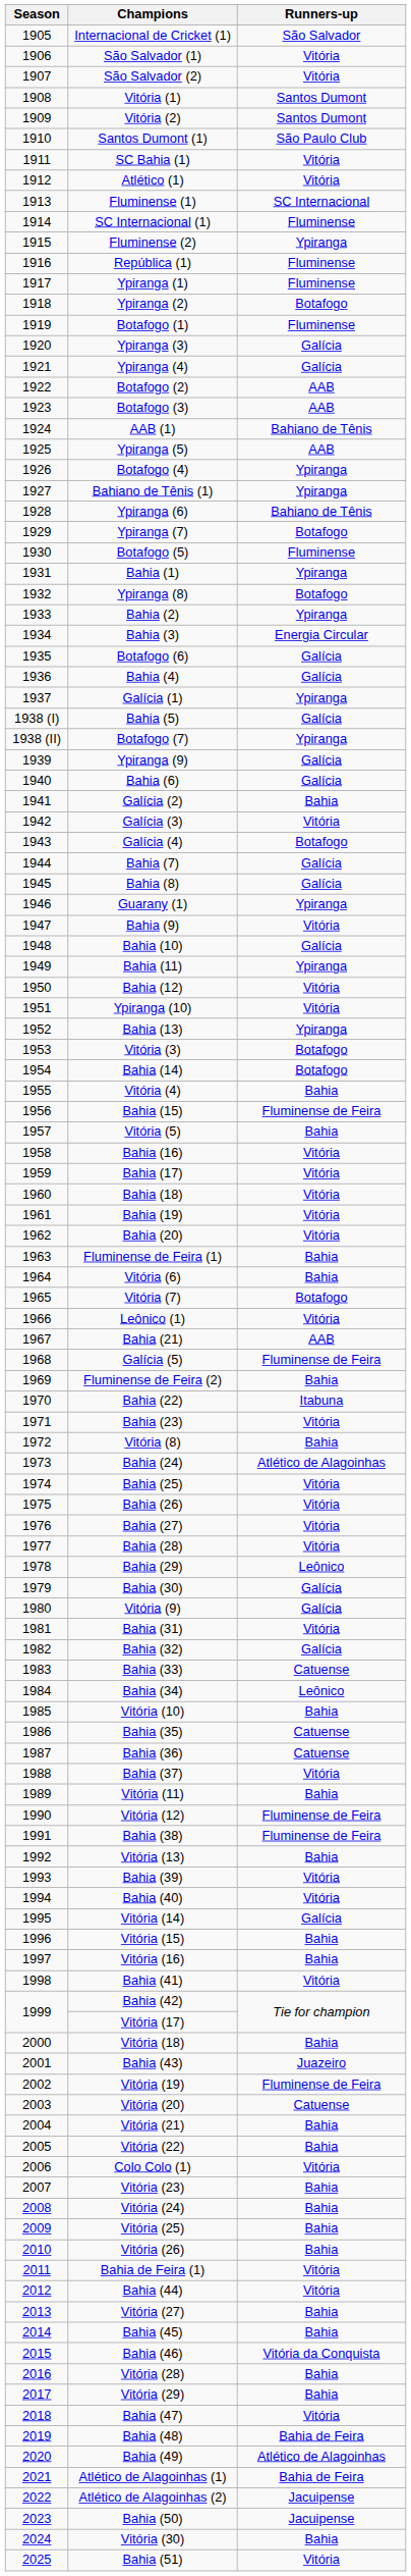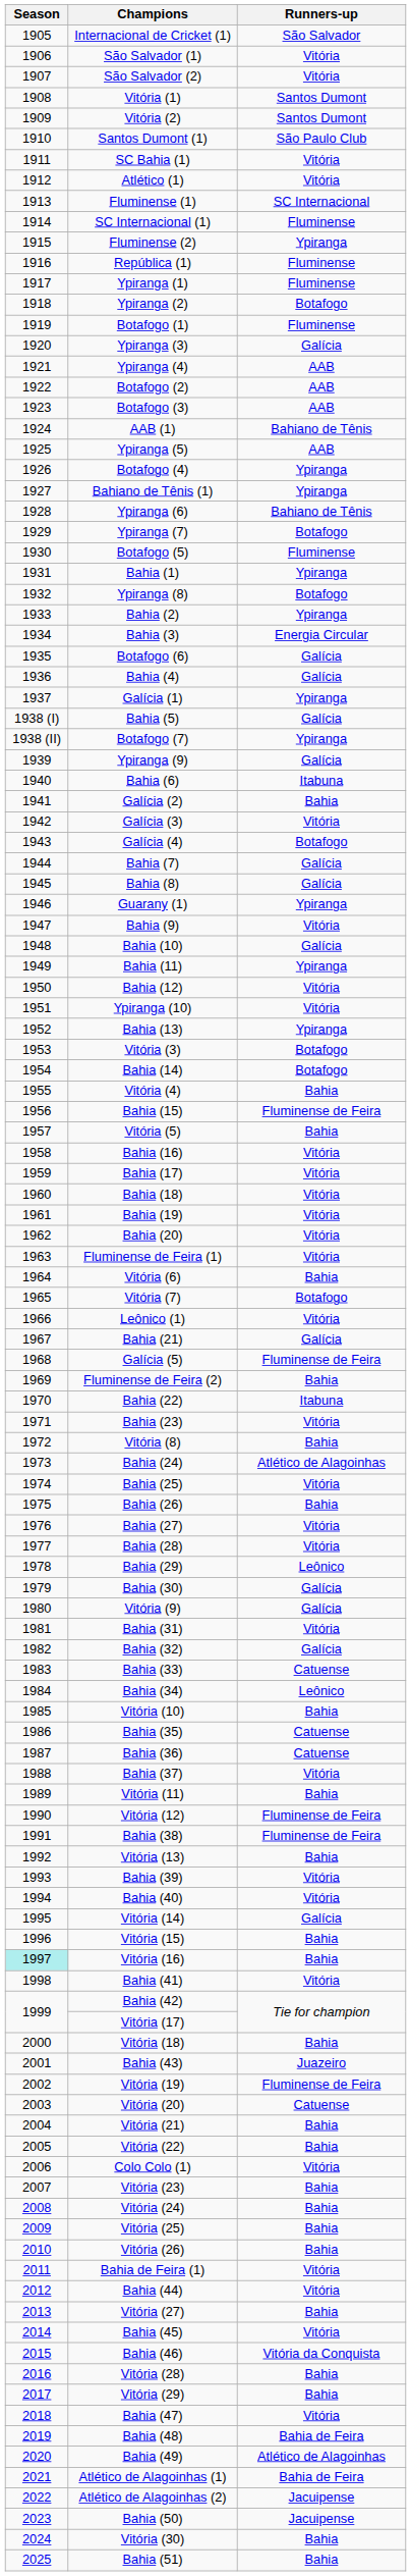 <table class="wikitable" style="text-align:center; margin-left:1em;">
 <tr>
 <th style="width:70px">Season</th>
 <th style="width:200px">Champions</th>
 <th style="width:200px">Runners-up</th>
 </tr>
 <tr>
 <td>1905</td>
 <td><a href='#'>Internacional de Cricket</a> (1)</td>
 <td><a href='#'>São Salvador</a></td>
 </tr>
 <tr>
 <td>1906</td>
 <td><a href='#'>São Salvador</a> (1)</td>
 <td><a href='#'>Vitória</a></td>
 </tr>
 <tr>
 <td>1907</td>
 <td><a href='#'>São Salvador</a> (2)</td>
 <td><a href='#'>Vitória</a></td>
 </tr>
 <tr>
 <td>1908</td>
 <td><a href='#'>Vitória</a> (1)</td>
 <td><a href='#'>Santos Dumont</a></td>
 </tr>
 <tr>
 <td>1909</td>
 <td><a href='#'>Vitória</a> (2)</td>
 <td><a href='#'>Santos Dumont</a></td>
 </tr>
 <tr>
 <td>1910</td>
 <td><a href='#'>Santos Dumont</a> (1)</td>
 <td><a href='#'>São Paulo Club</a></td>
 </tr>
 <tr>
 <td>1911</td>
 <td><a href='#'>SC Bahia</a> (1)</td>
 <td><a href='#'>Vitória</a></td>
 </tr>
 <tr>
 <td>1912</td>
 <td><a href='#'>Atlético</a> (1)</td>
 <td><a href='#'>Vitória</a></td>
 </tr>
 <tr>
 <td>1913</td>
 <td><a href='#'>Fluminense</a> (1)</td>
 <td><a href='#'>SC Internacional</a></td>
 </tr>
 <tr>
 <td>1914</td>
 <td><a href='#'>SC Internacional</a> (1)</td>
 <td><a href='#'>Fluminense</a></td>
 </tr>
 <tr>
 <td>1915</td>
 <td><a href='#'>Fluminense</a> (2)</td>
 <td><a href='#'>Ypiranga</a></td>
 </tr>
 <tr>
 <td>1916</td>
 <td><a href='#'>República</a> (1)</td>
 <td><a href='#'>Fluminense</a></td>
 </tr>
 <tr>
 <td>1917</td>
 <td><a href='#'>Ypiranga</a> (1)</td>
 <td><a href='#'>Fluminense</a></td>
 </tr>
 <tr>
 <td>1918</td>
 <td><a href='#'>Ypiranga</a> (2)</td>
 <td><a href='#'>Botafogo</a></td>
 </tr>
 <tr>
 <td>1919</td>
 <td><a href='#'>Botafogo</a> (1)</td>
 <td><a href='#'>Fluminense</a></td>
 </tr>
 <tr>
 <td>1920</td>
 <td><a href='#'>Ypiranga</a> (3)</td>
 <td><a href='#'>Galícia</a></td>
 </tr>
 <tr>
 <td>1921</td>
 <td><a href='#'>Ypiranga</a> (4)</td>
-<td><a href='#'>Galícia</a></td>
+<td><a href='#'>AAB</a></td>
 </tr>
 <tr>
 <td>1922</td>
 <td><a href='#'>Botafogo</a> (2)</td>
 <td><a href='#'>AAB</a></td>
 </tr>
 <tr>
 <td>1923</td>
 <td><a href='#'>Botafogo</a> (3)</td>
 <td><a href='#'>AAB</a></td>
 </tr>
 <tr>
 <td>1924</td>
 <td><a href='#'>AAB</a> (1)</td>
 <td><a href='#'>Bahiano de Tênis</a></td>
 </tr>
 <tr>
 <td>1925</td>
 <td><a href='#'>Ypiranga</a> (5)</td>
 <td><a href='#'>AAB</a></td>
 </tr>
 <tr>
 <td>1926</td>
 <td><a href='#'>Botafogo</a> (4)</td>
 <td><a href='#'>Ypiranga</a></td>
 </tr>
 <tr>
 <td>1927</td>
 <td><a href='#'>Bahiano de Tênis</a> (1)</td>
 <td><a href='#'>Ypiranga</a></td>
 </tr>
 <tr>
 <td>1928</td>
 <td><a href='#'>Ypiranga</a> (6)</td>
 <td><a href='#'>Bahiano de Tênis</a></td>
 </tr>
 <tr>
 <td>1929</td>
 <td><a href='#'>Ypiranga</a> (7)</td>
 <td><a href='#'>Botafogo</a></td>
 </tr>
 <tr>
 <td>1930</td>
 <td><a href='#'>Botafogo</a> (5)</td>
 <td><a href='#'>Fluminense</a></td>
 </tr>
 <tr>
 <td>1931</td>
 <td><a href='#'>Bahia</a> (1)</td>
 <td><a href='#'>Ypiranga</a></td>
 </tr>
 <tr>
 <td>1932</td>
 <td><a href='#'>Ypiranga</a> (8)</td>
 <td><a href='#'>Botafogo</a></td>
 </tr>
 <tr>
 <td>1933</td>
 <td><a href='#'>Bahia</a> (2)</td>
 <td><a href='#'>Ypiranga</a></td>
 </tr>
 <tr>
 <td>1934</td>
 <td><a href='#'>Bahia</a> (3)</td>
 <td><a href='#'>Energia Circular</a></td>
 </tr>
 <tr>
 <td>1935</td>
 <td><a href='#'>Botafogo</a> (6)</td>
 <td><a href='#'>Galícia</a></td>
 </tr>
 <tr>
 <td>1936</td>
 <td><a href='#'>Bahia</a> (4)</td>
 <td><a href='#'>Galícia</a></td>
 </tr>
 <tr>
 <td>1937</td>
 <td><a href='#'>Galícia</a> (1)</td>
 <td><a href='#'>Ypiranga</a></td>
 </tr>
 <tr>
 <td>1938 (I)</td>
 <td><a href='#'>Bahia</a> (5)</td>
 <td><a href='#'>Galícia</a></td>
 </tr>
 <tr>
 <td>1938 (II)</td>
 <td><a href='#'>Botafogo</a> (7)</td>
 <td><a href='#'>Ypiranga</a></td>
 </tr>
 <tr>
 <td>1939</td>
 <td><a href='#'>Ypiranga</a> (9)</td>
 <td><a href='#'>Galícia</a></td>
 </tr>
 <tr>
 <td>1940</td>
 <td><a href='#'>Bahia</a> (6)</td>
-<td><a href='#'>Galícia</a></td>
+<td><a href='#'>Itabuna</a></td>
 </tr>
 <tr>
 <td>1941</td>
 <td><a href='#'>Galícia</a> (2)</td>
 <td><a href='#'>Bahia</a></td>
 </tr>
 <tr>
 <td>1942</td>
 <td><a href='#'>Galícia</a> (3)</td>
 <td><a href='#'>Vitória</a></td>
 </tr>
 <tr>
 <td>1943</td>
 <td><a href='#'>Galícia</a> (4)</td>
 <td><a href='#'>Botafogo</a></td>
 </tr>
 <tr>
 <td>1944</td>
 <td><a href='#'>Bahia</a> (7)</td>
 <td><a href='#'>Galícia</a></td>
 </tr>
 <tr>
 <td>1945</td>
 <td><a href='#'>Bahia</a> (8)</td>
 <td><a href='#'>Galícia</a></td>
 </tr>
 <tr>
 <td>1946</td>
 <td><a href='#'>Guarany</a> (1)</td>
 <td><a href='#'>Ypiranga</a></td>
 </tr>
 <tr>
 <td>1947</td>
 <td><a href='#'>Bahia</a> (9)</td>
 <td><a href='#'>Vitória</a></td>
 </tr>
 <tr>
 <td>1948</td>
 <td><a href='#'>Bahia</a> (10)</td>
 <td><a href='#'>Galícia</a></td>
 </tr>
 <tr>
 <td>1949</td>
 <td><a href='#'>Bahia</a> (11)</td>
 <td><a href='#'>Ypiranga</a></td>
 </tr>
 <tr>
 <td>1950</td>
 <td><a href='#'>Bahia</a> (12)</td>
 <td><a href='#'>Vitória</a></td>
 </tr>
 <tr>
 <td>1951</td>
 <td><a href='#'>Ypiranga</a> (10)</td>
 <td><a href='#'>Vitória</a></td>
 </tr>
 <tr>
 <td>1952</td>
 <td><a href='#'>Bahia</a> (13)</td>
 <td><a href='#'>Ypiranga</a></td>
 </tr>
 <tr>
 <td>1953</td>
 <td><a href='#'>Vitória</a> (3)</td>
 <td><a href='#'>Botafogo</a></td>
 </tr>
 <tr>
 <td>1954</td>
 <td><a href='#'>Bahia</a> (14)</td>
 <td><a href='#'>Botafogo</a></td>
 </tr>
 <tr>
 <td>1955</td>
 <td><a href='#'>Vitória</a> (4)</td>
 <td><a href='#'>Bahia</a></td>
 </tr>
 <tr>
 <td>1956</td>
 <td><a href='#'>Bahia</a> (15)</td>
 <td><a href='#'>Fluminense de Feira</a></td>
 </tr>
 <tr>
 <td>1957</td>
 <td><a href='#'>Vitória</a> (5)</td>
 <td><a href='#'>Bahia</a></td>
 </tr>
 <tr>
 <td>1958</td>
 <td><a href='#'>Bahia</a> (16)</td>
 <td><a href='#'>Vitória</a></td>
 </tr>
 <tr>
 <td>1959</td>
 <td><a href='#'>Bahia</a> (17)</td>
 <td><a href='#'>Vitória</a></td>
 </tr>
 <tr>
 <td>1960</td>
 <td><a href='#'>Bahia</a> (18)</td>
 <td><a href='#'>Vitória</a></td>
 </tr>
 <tr>
 <td>1961</td>
 <td><a href='#'>Bahia</a> (19)</td>
 <td><a href='#'>Vitória</a></td>
 </tr>
 <tr>
 <td>1962</td>
 <td><a href='#'>Bahia</a> (20)</td>
 <td><a href='#'>Vitória</a></td>
 </tr>
 <tr>
 <td>1963</td>
 <td><a href='#'>Fluminense de Feira</a> (1)</td>
-<td><a href='#'>Bahia</a></td>
+<td><a href='#'>Vitória</a></td>
 </tr>
 <tr>
 <td>1964</td>
 <td><a href='#'>Vitória</a> (6)</td>
 <td><a href='#'>Bahia</a></td>
 </tr>
 <tr>
 <td>1965</td>
 <td><a href='#'>Vitória</a> (7)</td>
 <td><a href='#'>Botafogo</a></td>
 </tr>
 <tr>
 <td>1966</td>
 <td><a href='#'>Leônico</a> (1)</td>
 <td><a href='#'>Vitória</a></td>
 </tr>
 <tr>
 <td>1967</td>
 <td><a href='#'>Bahia</a> (21)</td>
-<td><a href='#'>AAB</a></td>
+<td><a href='#'>Galícia</a></td>
 </tr>
 <tr>
 <td>1968</td>
 <td><a href='#'>Galícia</a> (5)</td>
 <td><a href='#'>Fluminense de Feira</a></td>
 </tr>
 <tr>
 <td>1969</td>
 <td><a href='#'>Fluminense de Feira</a> (2)</td>
 <td><a href='#'>Bahia</a></td>
 </tr>
 <tr>
 <td>1970</td>
 <td><a href='#'>Bahia</a> (22)</td>
 <td><a href='#'>Itabuna</a></td>
 </tr>
 <tr>
 <td>1971</td>
 <td><a href='#'>Bahia</a> (23)</td>
 <td><a href='#'>Vitória</a></td>
 </tr>
 <tr>
 <td>1972</td>
 <td><a href='#'>Vitória</a> (8)</td>
 <td><a href='#'>Bahia</a></td>
 </tr>
 <tr>
 <td>1973</td>
 <td><a href='#'>Bahia</a> (24)</td>
 <td><a href='#'>Atlético de Alagoinhas</a></td>
 </tr>
 <tr>
 <td>1974</td>
 <td><a href='#'>Bahia</a> (25)</td>
 <td><a href='#'>Vitória</a></td>
 </tr>
 <tr>
 <td>1975</td>
 <td><a href='#'>Bahia</a> (26)</td>
-<td><a href='#'>Vitória</a></td>
+<td><a href='#'>Bahia</a></td>
 </tr>
 <tr>
 <td>1976</td>
 <td><a href='#'>Bahia</a> (27)</td>
 <td><a href='#'>Vitória</a></td>
 </tr>
 <tr>
 <td>1977</td>
 <td><a href='#'>Bahia</a> (28)</td>
 <td><a href='#'>Vitória</a></td>
 </tr>
 <tr>
 <td>1978</td>
 <td><a href='#'>Bahia</a> (29)</td>
 <td><a href='#'>Leônico</a></td>
 </tr>
 <tr>
 <td>1979</td>
 <td><a href='#'>Bahia</a> (30)</td>
 <td><a href='#'>Galícia</a></td>
 </tr>
 <tr>
 <td>1980</td>
 <td><a href='#'>Vitória</a> (9)</td>
 <td><a href='#'>Galícia</a></td>
 </tr>
 <tr>
 <td>1981</td>
 <td><a href='#'>Bahia</a> (31)</td>
 <td><a href='#'>Vitória</a></td>
 </tr>
 <tr>
 <td>1982</td>
 <td><a href='#'>Bahia</a> (32)</td>
 <td><a href='#'>Galícia</a></td>
 </tr>
 <tr>
 <td>1983</td>
 <td><a href='#'>Bahia</a> (33)</td>
 <td><a href='#'>Catuense</a></td>
 </tr>
 <tr>
 <td>1984</td>
 <td><a href='#'>Bahia</a> (34)</td>
 <td><a href='#'>Leônico</a></td>
 </tr>
 <tr>
 <td>1985</td>
 <td><a href='#'>Vitória</a> (10)</td>
 <td><a href='#'>Bahia</a></td>
 </tr>
 <tr>
 <td>1986</td>
 <td><a href='#'>Bahia</a> (35)</td>
 <td><a href='#'>Catuense</a></td>
 </tr>
 <tr>
 <td>1987</td>
 <td><a href='#'>Bahia</a> (36)</td>
 <td><a href='#'>Catuense</a></td>
 </tr>
 <tr>
 <td>1988</td>
 <td><a href='#'>Bahia</a> (37)</td>
 <td><a href='#'>Vitória</a></td>
 </tr>
 <tr>
 <td>1989</td>
 <td><a href='#'>Vitória</a> (11)</td>
 <td><a href='#'>Bahia</a></td>
 </tr>
 <tr>
 <td>1990</td>
 <td><a href='#'>Vitória</a> (12)</td>
 <td><a href='#'>Fluminense de Feira</a></td>
 </tr>
 <tr>
 <td>1991</td>
 <td><a href='#'>Bahia</a> (38)</td>
 <td><a href='#'>Fluminense de Feira</a></td>
 </tr>
 <tr>
 <td>1992</td>
 <td><a href='#'>Vitória</a> (13)</td>
 <td><a href='#'>Bahia</a></td>
 </tr>
 <tr>
 <td>1993</td>
 <td><a href='#'>Bahia</a> (39)</td>
 <td><a href='#'>Vitória</a></td>
 </tr>
 <tr>
 <td>1994</td>
 <td><a href='#'>Bahia</a> (40)</td>
 <td><a href='#'>Vitória</a></td>
 </tr>
 <tr>
 <td>1995</td>
 <td><a href='#'>Vitória</a> (14)</td>
 <td><a href='#'>Galícia</a></td>
 </tr>
 <tr>
 <td>1996</td>
 <td><a href='#'>Vitória</a> (15)</td>
 <td><a href='#'>Bahia</a></td>
 </tr>
 <tr>
-<td>1997</td>
+<td style="background: paleturquoise;">1997</td>
 <td><a href='#'>Vitória</a> (16)</td>
 <td><a href='#'>Bahia</a></td>
 </tr>
 <tr>
 <td>1998</td>
 <td><a href='#'>Bahia</a> (41)</td>
 <td><a href='#'>Vitória</a></td>
 </tr>
 <tr>
 <td rowspan=2>1999</td>
 <td><a href='#'>Bahia</a> (42)</td>
 <td rowspan=2><em>Tie for champion</em></td>
 </tr>
 <tr>
 <td><a href='#'>Vitória</a> (17)</td>
 </tr>
 <tr>
 <td>2000</td>
 <td><a href='#'>Vitória</a> (18)</td>
 <td><a href='#'>Bahia</a></td>
 </tr>
 <tr>
 <td>2001</td>
 <td><a href='#'>Bahia</a> (43)</td>
 <td><a href='#'>Juazeiro</a></td>
 </tr>
 <tr>
 <td>2002</td>
 <td><a href='#'>Vitória</a> (19)</td>
 <td><a href='#'>Fluminense de Feira</a></td>
 </tr>
 <tr>
 <td>2003</td>
 <td><a href='#'>Vitória</a> (20)</td>
 <td><a href='#'>Catuense</a></td>
 </tr>
 <tr>
 <td>2004</td>
 <td><a href='#'>Vitória</a> (21)</td>
 <td><a href='#'>Bahia</a></td>
 </tr>
 <tr>
 <td>2005</td>
 <td><a href='#'>Vitória</a> (22)</td>
 <td><a href='#'>Bahia</a></td>
 </tr>
 <tr>
 <td>2006</td>
 <td><a href='#'>Colo Colo</a> (1)</td>
 <td><a href='#'>Vitória</a></td>
 </tr>
 <tr>
 <td>2007</td>
 <td><a href='#'>Vitória</a> (23)</td>
 <td><a href='#'>Bahia</a></td>
 </tr>
 <tr>
 <td><a href='#'>2008</a></td>
 <td><a href='#'>Vitória</a> (24)</td>
 <td><a href='#'>Bahia</a></td>
 </tr>
 <tr>
 <td><a href='#'>2009</a></td>
 <td><a href='#'>Vitória</a> (25)</td>
 <td><a href='#'>Bahia</a></td>
 </tr>
 <tr>
 <td><a href='#'>2010</a></td>
 <td><a href='#'>Vitória</a> (26)</td>
 <td><a href='#'>Bahia</a></td>
 </tr>
 <tr>
 <td><a href='#'>2011</a></td>
 <td><a href='#'>Bahia de Feira</a> (1)</td>
 <td><a href='#'>Vitória</a></td>
 </tr>
 <tr>
 <td><a href='#'>2012</a></td>
 <td><a href='#'>Bahia</a> (44)</td>
 <td><a href='#'>Vitória</a></td>
 </tr>
 <tr>
 <td><a href='#'>2013</a></td>
 <td><a href='#'>Vitória</a> (27)</td>
 <td><a href='#'>Bahia</a></td>
 </tr>
 <tr>
 <td><a href='#'>2014</a></td>
 <td><a href='#'>Bahia</a> (45)</td>
-<td><a href='#'>Bahia</a></td>
+<td><a href='#'>Vitória</a></td>
 </tr>
 <tr>
 <td><a href='#'>2015</a></td>
 <td><a href='#'>Bahia</a> (46)</td>
 <td><a href='#'>Vitória da Conquista</a></td>
 </tr>
 <tr>
 <td><a href='#'>2016</a></td>
 <td><a href='#'>Vitória</a> (28)</td>
 <td><a href='#'>Bahia</a></td>
 </tr>
 <tr>
 <td><a href='#'>2017</a></td>
 <td><a href='#'>Vitória</a> (29)</td>
 <td><a href='#'>Bahia</a></td>
 </tr>
 <tr>
 <td><a href='#'>2018</a></td>
 <td><a href='#'>Bahia</a> (47)</td>
 <td><a href='#'>Vitória</a></td>
 </tr>
 <tr>
 <td><a href='#'>2019</a></td>
 <td><a href='#'>Bahia</a> (48)</td>
 <td><a href='#'>Bahia de Feira</a></td>
 </tr>
 <tr>
 <td><a href='#'>2020</a></td>
 <td><a href='#'>Bahia</a> (49)</td>
 <td><a href='#'>Atlético de Alagoinhas</a></td>
 </tr>
 <tr>
 <td><a href='#'>2021</a></td>
 <td><a href='#'>Atlético de Alagoinhas</a> (1)</td>
 <td><a href='#'>Bahia de Feira</a></td>
 </tr>
 <tr>
 <td><a href='#'>2022</a></td>
 <td><a href='#'>Atlético de Alagoinhas</a> (2)</td>
 <td><a href='#'>Jacuipense</a></td>
 </tr>
 <tr>
 <td><a href='#'>2023</a></td>
 <td><a href='#'>Bahia</a> (50)</td>
 <td><a href='#'>Jacuipense</a></td>
 </tr>
 <tr>
 <td><a href='#'>2024</a></td>
 <td><a href='#'>Vitória</a> (30)</td>
 <td><a href='#'>Bahia</a></td>
 </tr>
 <tr>
 <td><a href='#'>2025</a></td>
 <td><a href='#'>Bahia</a> (51)</td>
-<td><a href='#'>Vitória</a></td>
+<td><a href='#'>Bahia</a></td>
 </tr>
 </table>
